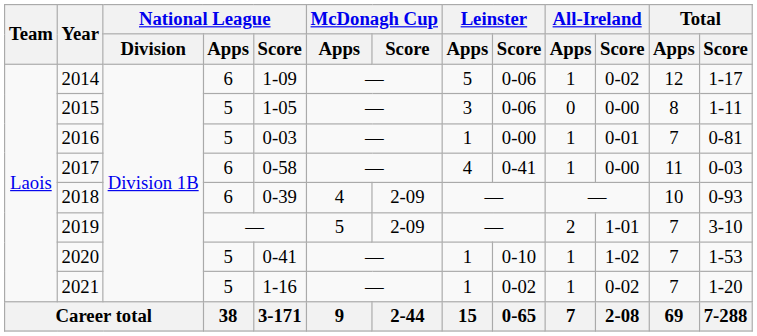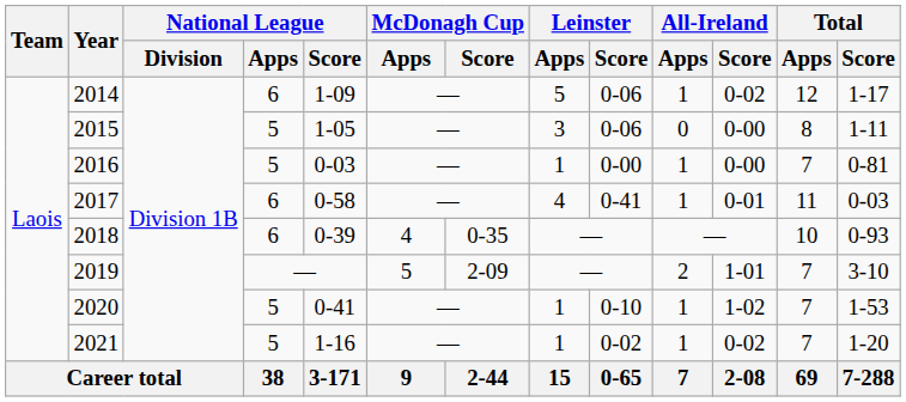 <table class="wikitable" style="text-align:center">
 <tr>
 <th rowspan="2">Team</th>
 <th rowspan="2">Year</th>
 <th colspan="3"><a href='#'>National League</a></th>
 <th colspan="2"><a href='#'>McDonagh Cup</a></th>
 <th colspan="2"><a href='#'>Leinster</a></th>
 <th colspan="2"><a href='#'>All-Ireland</a></th>
 <th colspan="2">Total</th>
 </tr>
 <tr>
 <th>Division</th>
 <th>Apps</th>
 <th>Score</th>
 <th>Apps</th>
 <th>Score</th>
 <th>Apps</th>
 <th>Score</th>
 <th>Apps</th>
 <th>Score</th>
 <th>Apps</th>
 <th>Score</th>
 </tr>
 <tr>
 <td rowspan="8"><a href='#'>Laois</a></td>
 <td>2014</td>
 <td rowspan="8"><a href='#'>Division 1B</a></td>
 <td>6</td>
 <td>1-09</td>
 <td colspan=2>—</td>
 <td>5</td>
 <td>0-06</td>
 <td>1</td>
 <td>0-02</td>
 <td>12</td>
 <td>1-17</td>
 </tr>
 <tr>
 <td>2015</td>
 <td>5</td>
 <td>1-05</td>
 <td colspan=2>—</td>
 <td>3</td>
 <td>0-06</td>
 <td>0</td>
 <td>0-00</td>
 <td>8</td>
 <td>1-11</td>
 </tr>
 <tr>
 <td>2016</td>
 <td>5</td>
 <td>0-03</td>
 <td colspan=2>—</td>
 <td>1</td>
 <td>0-00</td>
 <td>1</td>
-<td>0-01</td>
+<td>0-00</td>
 <td>7</td>
 <td>0-81</td>
 </tr>
 <tr>
 <td>2017</td>
 <td>6</td>
 <td>0-58</td>
 <td colspan=2>—</td>
 <td>4</td>
 <td>0-41</td>
 <td>1</td>
-<td>0-00</td>
+<td>0-01</td>
 <td>11</td>
 <td>0-03</td>
 </tr>
 <tr>
 <td>2018</td>
 <td>6</td>
 <td>0-39</td>
 <td>4</td>
-<td>2-09</td>
+<td>0-35</td>
 <td colspan=2>—</td>
 <td colspan=2>—</td>
 <td>10</td>
 <td>0-93</td>
 </tr>
 <tr>
 <td>2019</td>
 <td colspan=2>—</td>
 <td>5</td>
 <td>2-09</td>
 <td colspan=2>—</td>
 <td>2</td>
 <td>1-01</td>
 <td>7</td>
 <td>3-10</td>
 </tr>
 <tr>
 <td>2020</td>
 <td>5</td>
 <td>0-41</td>
 <td colspan=2>—</td>
 <td>1</td>
 <td>0-10</td>
 <td>1</td>
 <td>1-02</td>
 <td>7</td>
 <td>1-53</td>
 </tr>
 <tr>
 <td>2021</td>
 <td>5</td>
 <td>1-16</td>
 <td colspan=2>—</td>
 <td>1</td>
 <td>0-02</td>
 <td>1</td>
 <td>0-02</td>
 <td>7</td>
 <td>1-20</td>
 </tr>
 <tr>
 <th colspan="3">Career total</th>
 <th>38</th>
 <th>3-171</th>
 <th>9</th>
 <th>2-44</th>
 <th>15</th>
 <th>0-65</th>
 <th>7</th>
 <th>2-08</th>
 <th>69</th>
 <th>7-288</th>
 </tr>
 </table>
